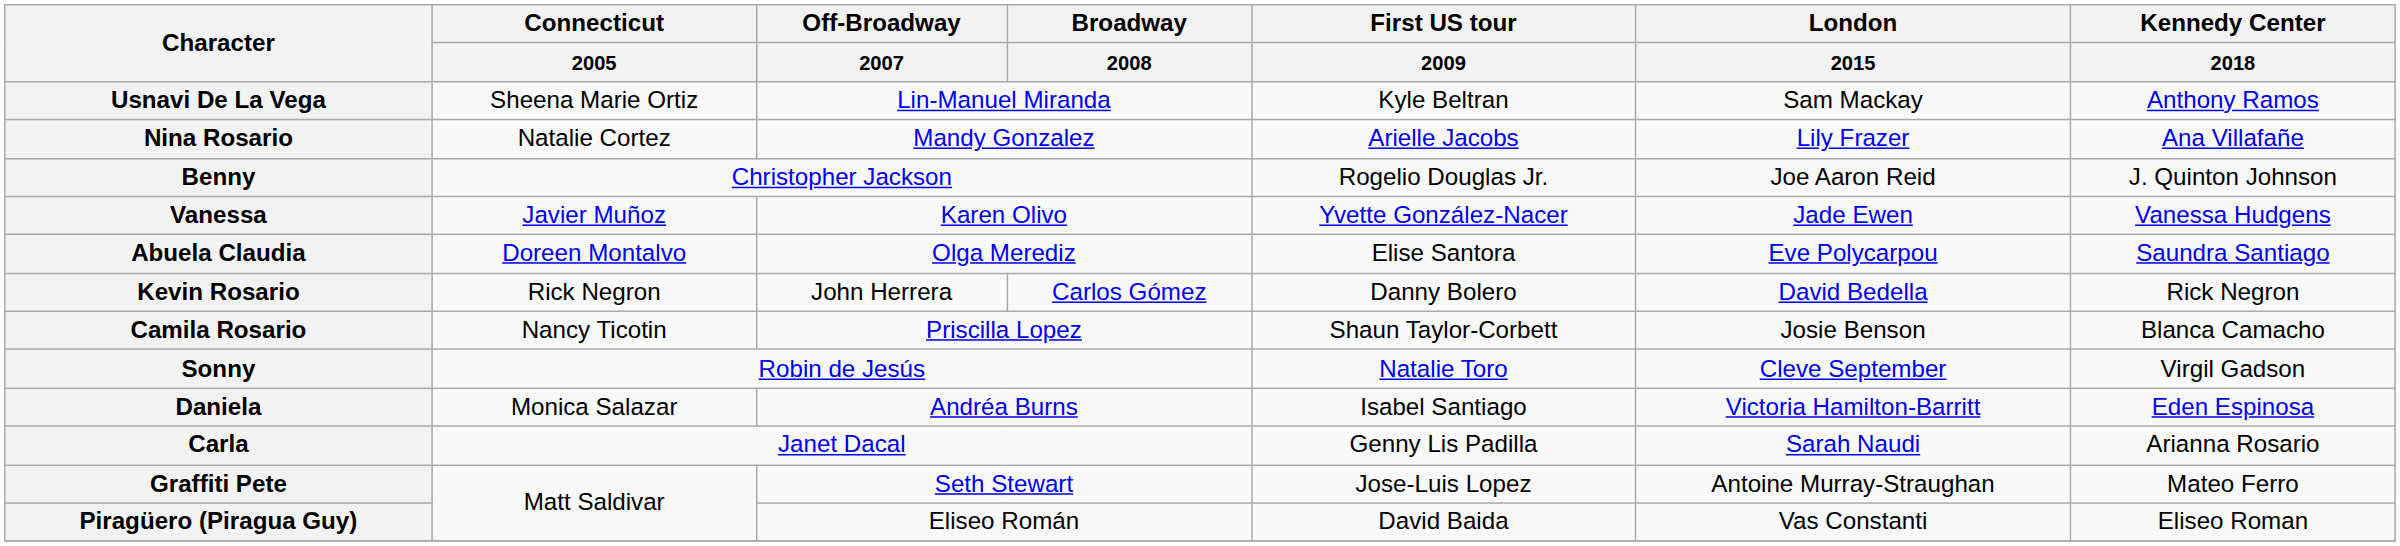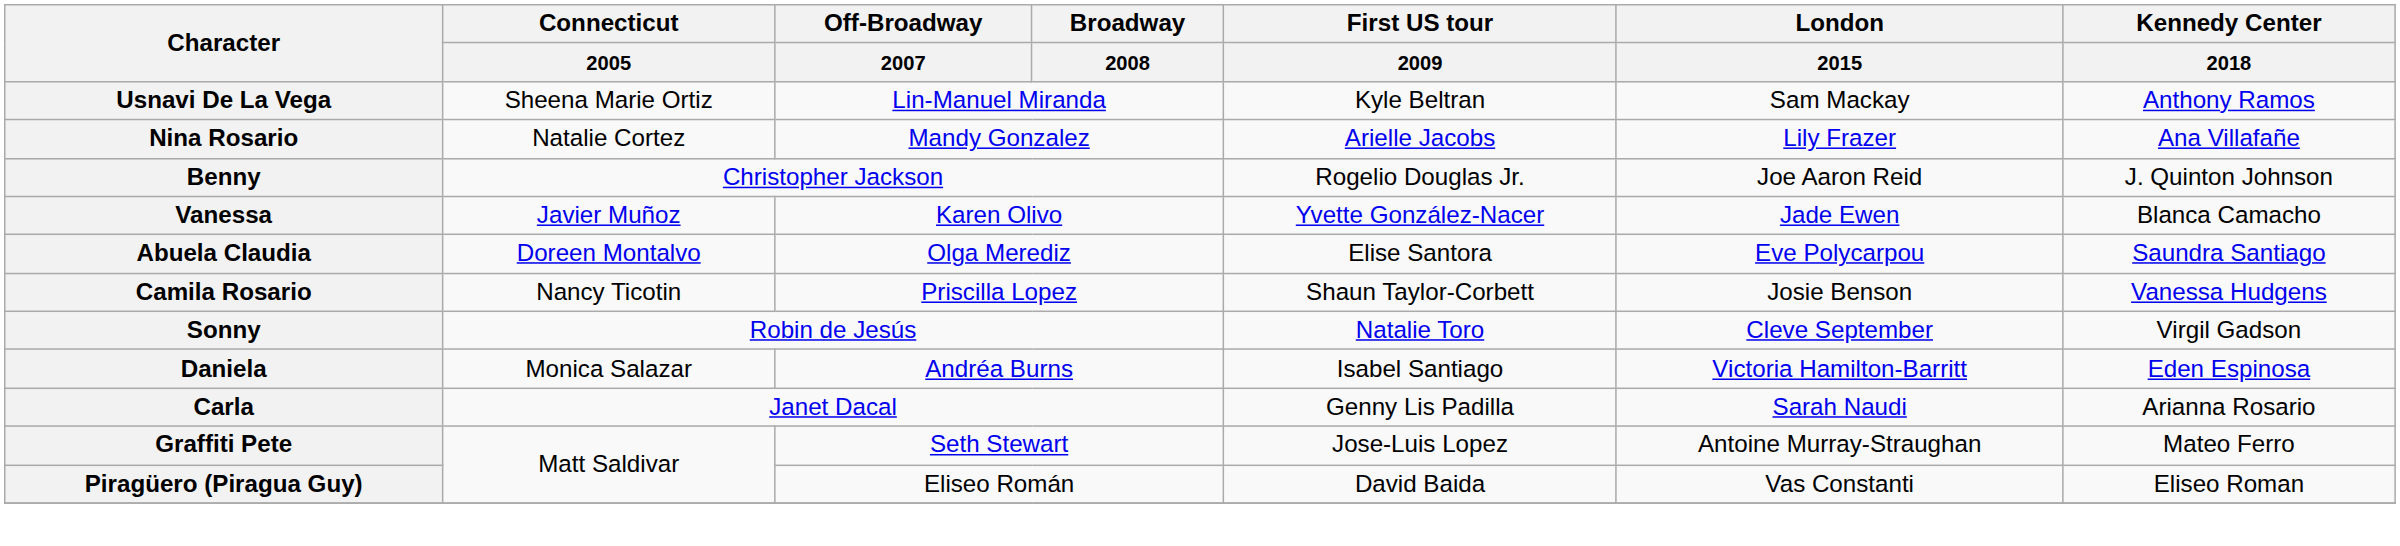 <table class="wikitable" width="100%">
 <tr>
 <th rowspan=2>Character</th>
 <th>Connecticut</th>
 <th>Off-Broadway</th>
 <th>Broadway</th>
 <th>First US tour</th>
 <th>London</th>
 <th>Kennedy Center</th>
 </tr>
 <tr>
 <th><small>2005</small></th>
 <th><small>2007</small></th>
 <th><small>2008</small></th>
 <th><small>2009</small></th>
 <th><small>2015</small></th>
 <th><small>2018</small></th>
 </tr>
 <tr>
 <th>Usnavi De La Vega</th>
 <td align="center">Sheena Marie Ortiz</td>
 <td colspan="2" align="center"><a href='#'>Lin-Manuel Miranda</a></td>
 <td align="center">Kyle Beltran</td>
 <td align="center">Sam Mackay</td>
 <td align="center"><a href='#'>Anthony Ramos</a></td>
 </tr>
 <tr>
 <th>Nina Rosario</th>
 <td align="center">Natalie Cortez</td>
 <td colspan="2" align="center"><a href='#'>Mandy Gonzalez</a></td>
 <td align="center"><a href='#'>Arielle Jacobs</a></td>
 <td align="center"><a href='#'>Lily Frazer</a></td>
 <td align="center"><a href='#'>Ana Villafañe</a></td>
 </tr>
 <tr>
 <th>Benny</th>
 <td colspan="3" align="center"><a href='#'>Christopher Jackson</a></td>
 <td align="center">Rogelio Douglas Jr.</td>
 <td align="center">Joe Aaron Reid</td>
 <td align="center">J. Quinton Johnson</td>
 </tr>
 <tr>
 <th>Vanessa</th>
 <td align="center"><a href='#'>Javier Muñoz</a></td>
 <td colspan="2" align="center"><a href='#'>Karen Olivo</a></td>
 <td align="center"><a href='#'>Yvette González-Nacer</a></td>
 <td align="center"><a href='#'>Jade Ewen</a></td>
-<td align="center"><a href='#'>Vanessa Hudgens</a></td>
+<td align="center">Blanca Camacho</td>
 </tr>
 <tr>
 <th>Abuela Claudia</th>
 <td align="center"><a href='#'>Doreen Montalvo</a></td>
 <td colspan="2" align="center"><a href='#'>Olga Merediz</a></td>
 <td align="center">Elise Santora</td>
 <td align="center"><a href='#'>Eve Polycarpou</a></td>
 <td align="center"><a href='#'>Saundra Santiago</a></td>
 </tr>
 <tr>
-<th>Kevin Rosario</th>
-<td align="center">Rick Negron</td>
-<td align="center">John Herrera</td>
-<td align="center"><a href='#'>Carlos Gómez</a></td>
-<td align="center">Danny Bolero</td>
-<td align="center"><a href='#'>David Bedella</a></td>
-<td align="center">Rick Negron</td>
-</tr>
-<tr>
 <th>Camila Rosario</th>
 <td align="center">Nancy Ticotin</td>
 <td colspan="2" align="center"><a href='#'>Priscilla Lopez</a></td>
 <td align="center">Shaun Taylor-Corbett</td>
 <td align="center">Josie Benson</td>
-<td align="center">Blanca Camacho</td>
+<td align="center"><a href='#'>Vanessa Hudgens</a></td>
 </tr>
 <tr>
 <th>Sonny</th>
 <td colspan="3" align="center"><a href='#'>Robin de Jesús</a></td>
 <td align="center"><a href='#'>Natalie Toro</a></td>
 <td align="center"><a href='#'>Cleve September</a></td>
 <td align="center">Virgil Gadson</td>
 </tr>
 <tr>
 <th>Daniela</th>
 <td align="center">Monica Salazar</td>
 <td colspan="2" align="center"><a href='#'>Andréa Burns</a></td>
 <td align="center">Isabel Santiago</td>
 <td align="center"><a href='#'>Victoria Hamilton-Barritt</a></td>
 <td align="center"><a href='#'>Eden Espinosa</a></td>
 </tr>
 <tr>
 <th>Carla</th>
 <td colspan="3" align="center"><a href='#'>Janet Dacal</a></td>
 <td align="center">Genny Lis Padilla</td>
 <td align="center"><a href='#'>Sarah Naudi</a></td>
 <td align="center">Arianna Rosario</td>
 </tr>
 <tr>
 <th>Graffiti Pete</th>
 <td rowspan="2" align="center">Matt Saldivar</td>
 <td colspan="2" align="center"><a href='#'>Seth Stewart</a></td>
 <td align="center">Jose-Luis Lopez</td>
 <td align="center">Antoine Murray-Straughan</td>
 <td align="center">Mateo Ferro</td>
 </tr>
 <tr>
 <th>Piragüero (Piragua Guy)</th>
 <td colspan="2" align="center">Eliseo Román</td>
 <td align="center">David Baida</td>
 <td align="center">Vas Constanti</td>
 <td align="center">Eliseo Roman</td>
 </tr>
 <tr>
 </tr>
 </table>
